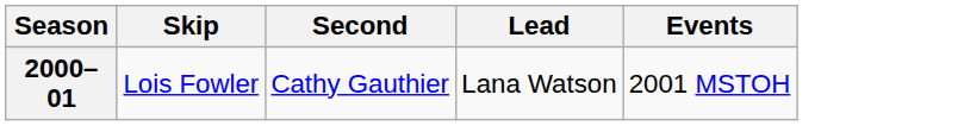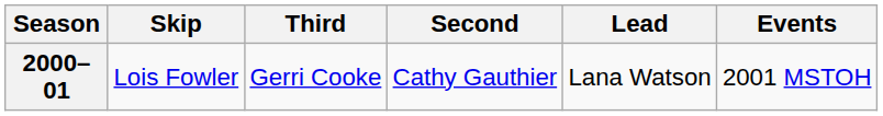 <table class="wikitable">
 <tr>
 <th scope="col" width=60>Season</th>
 <th scope="col">Skip</th>
+<th scope="col">Third</th>
 <th scope="col">Second</th>
 <th scope="col">Lead</th>
 <th scope="col">Events</th>
 </tr>
 <tr>
 <th scope="row">2000–01</th>
 <td><a href='#'>Lois Fowler</a></td>
+<td><a href='#'>Gerri Cooke</a></td>
 <td><a href='#'>Cathy Gauthier</a></td>
 <td>Lana Watson</td>
 <td>2001 <a href='#'>MSTOH</a></td>
 </tr>
 </table>
